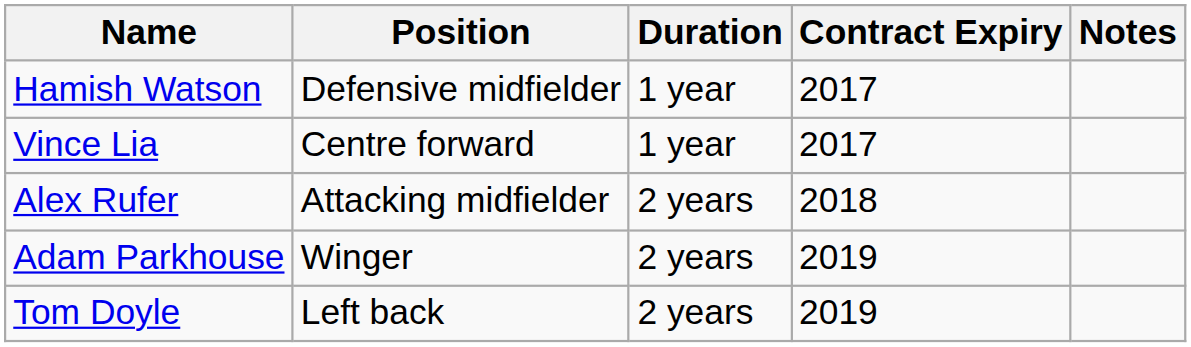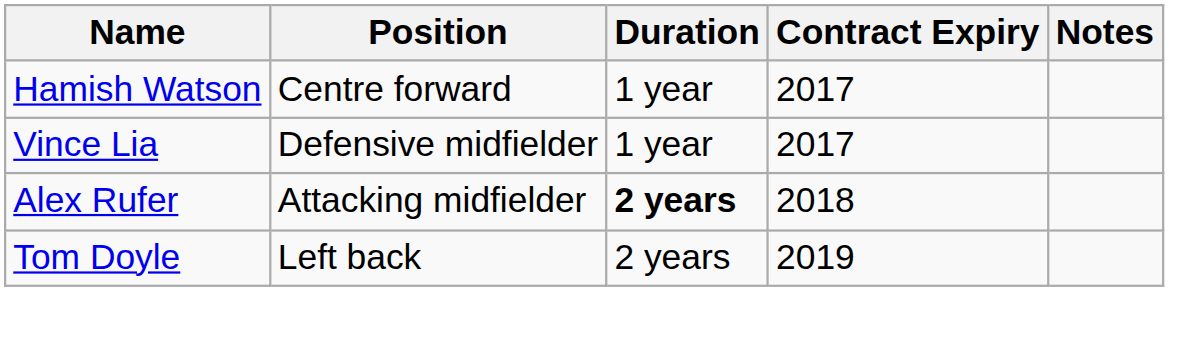 <table class="wikitable">
 <tr>
 <th>Name</th>
 <th>Position</th>
 <th>Duration</th>
 <th>Contract Expiry</th>
 <th>Notes</th>
 </tr>
 <tr>
 <td> <a href='#'>Hamish Watson</a></td>
-<td>Defensive midfielder</td>
+<td>Centre forward</td>
 <td>1 year</td>
 <td>2017</td>
 <td></td>
 </tr>
 <tr>
 <td> <a href='#'>Vince Lia</a></td>
-<td>Centre forward</td>
+<td>Defensive midfielder</td>
 <td>1 year</td>
 <td>2017</td>
 <td></td>
 </tr>
 <tr>
 <td> <a href='#'>Alex Rufer</a></td>
 <td>Attacking midfielder</td>
-<td>2 years</td>
+<td><strong>2 years</strong></td>
 <td>2018</td>
-<td></td>
-</tr>
-<tr>
-<td> <a href='#'>Adam Parkhouse</a></td>
-<td>Winger</td>
-<td>2 years</td>
-<td>2019</td>
 <td></td>
 </tr>
 <tr>
 <td> <a href='#'>Tom Doyle</a></td>
 <td>Left back</td>
 <td>2 years</td>
 <td>2019</td>
 <td></td>
 </tr>
 </table>
